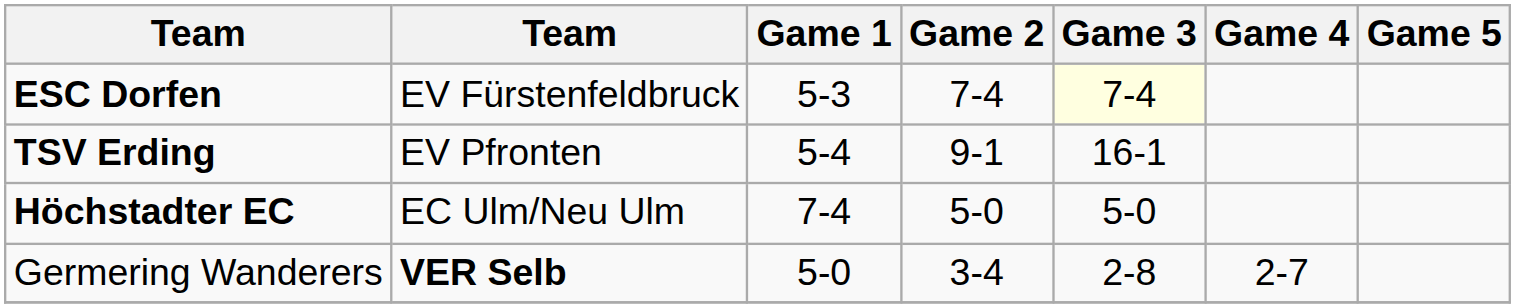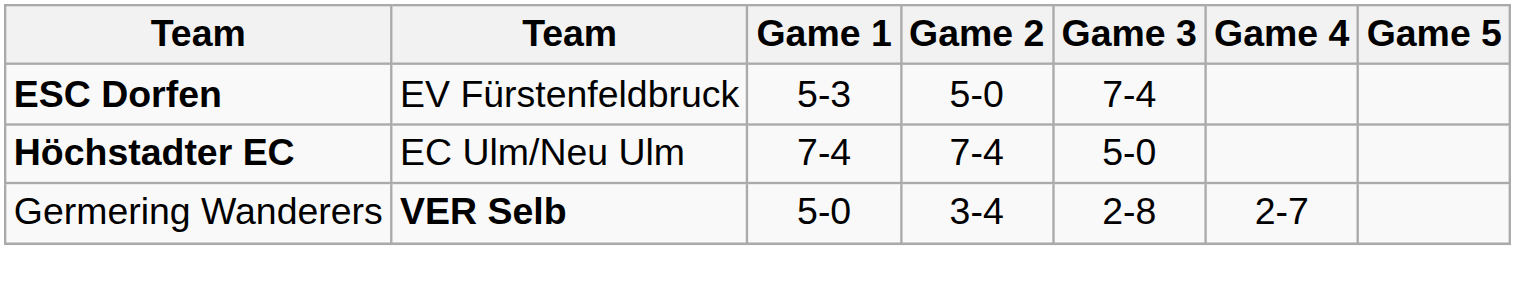 <table class="wikitable">
 <tr>
 <th>Team</th>
 <th>Team</th>
 <th>Game 1</th>
 <th>Game 2</th>
 <th>Game 3</th>
 <th>Game 4</th>
 <th>Game 5</th>
 </tr>
 <tr>
 <td><strong>ESC Dorfen</strong></td>
 <td>EV Fürstenfeldbruck</td>
 <td align="center">5-3</td>
+<td align="center">5-0</td>
 <td align="center">7-4</td>
-<td align="center" style="background: lightyellow;">7-4</td>
-<td></td>
-<td></td>
-</tr>
-<tr>
-<td><strong>TSV Erding</strong></td>
-<td>EV Pfronten</td>
-<td align="center">5-4</td>
-<td align="center">9-1</td>
-<td align="center">16-1</td>
 <td></td>
 <td></td>
 </tr>
 <tr>
 <td><strong>Höchstadter EC</strong></td>
 <td>EC Ulm/Neu Ulm</td>
 <td align="center">7-4</td>
-<td align="center">5-0</td>
+<td align="center">7-4</td>
 <td align="center">5-0</td>
 <td></td>
 <td></td>
 </tr>
 <tr>
 <td>Germering Wanderers</td>
 <td><strong>VER Selb</strong></td>
 <td align="center">5-0</td>
 <td align="center">3-4</td>
 <td align="center">2-8</td>
 <td align="center">2-7</td>
 <td></td>
 </tr>
 <tr>
 </tr>
 </table>
